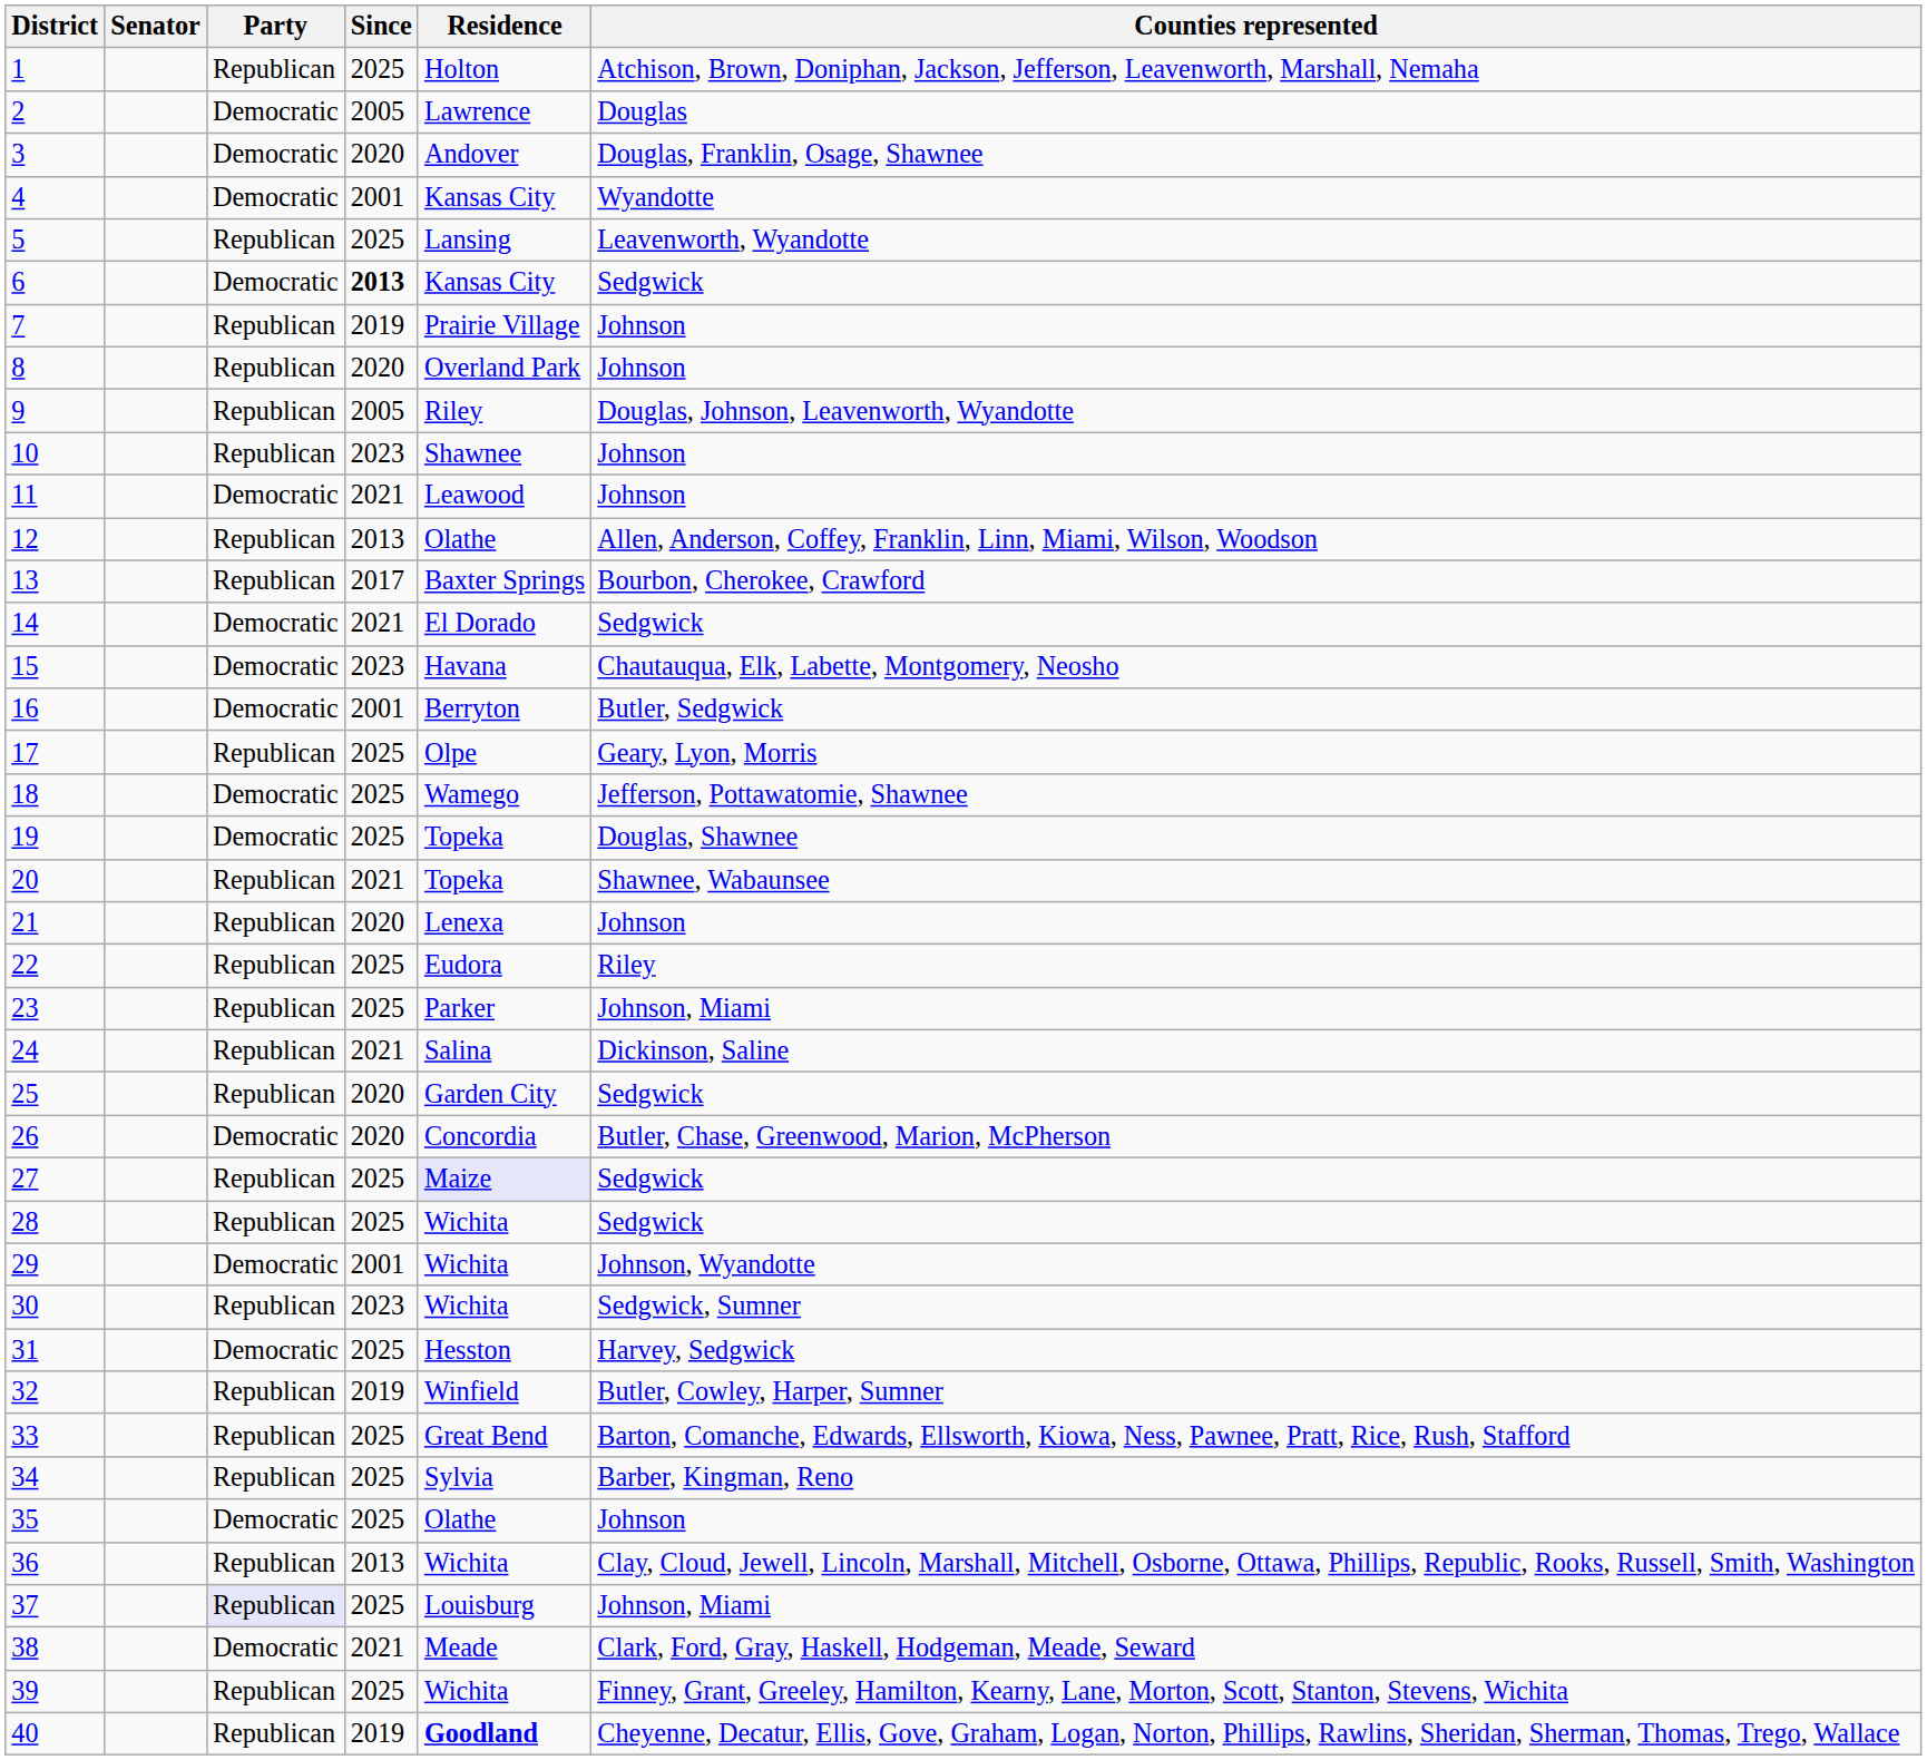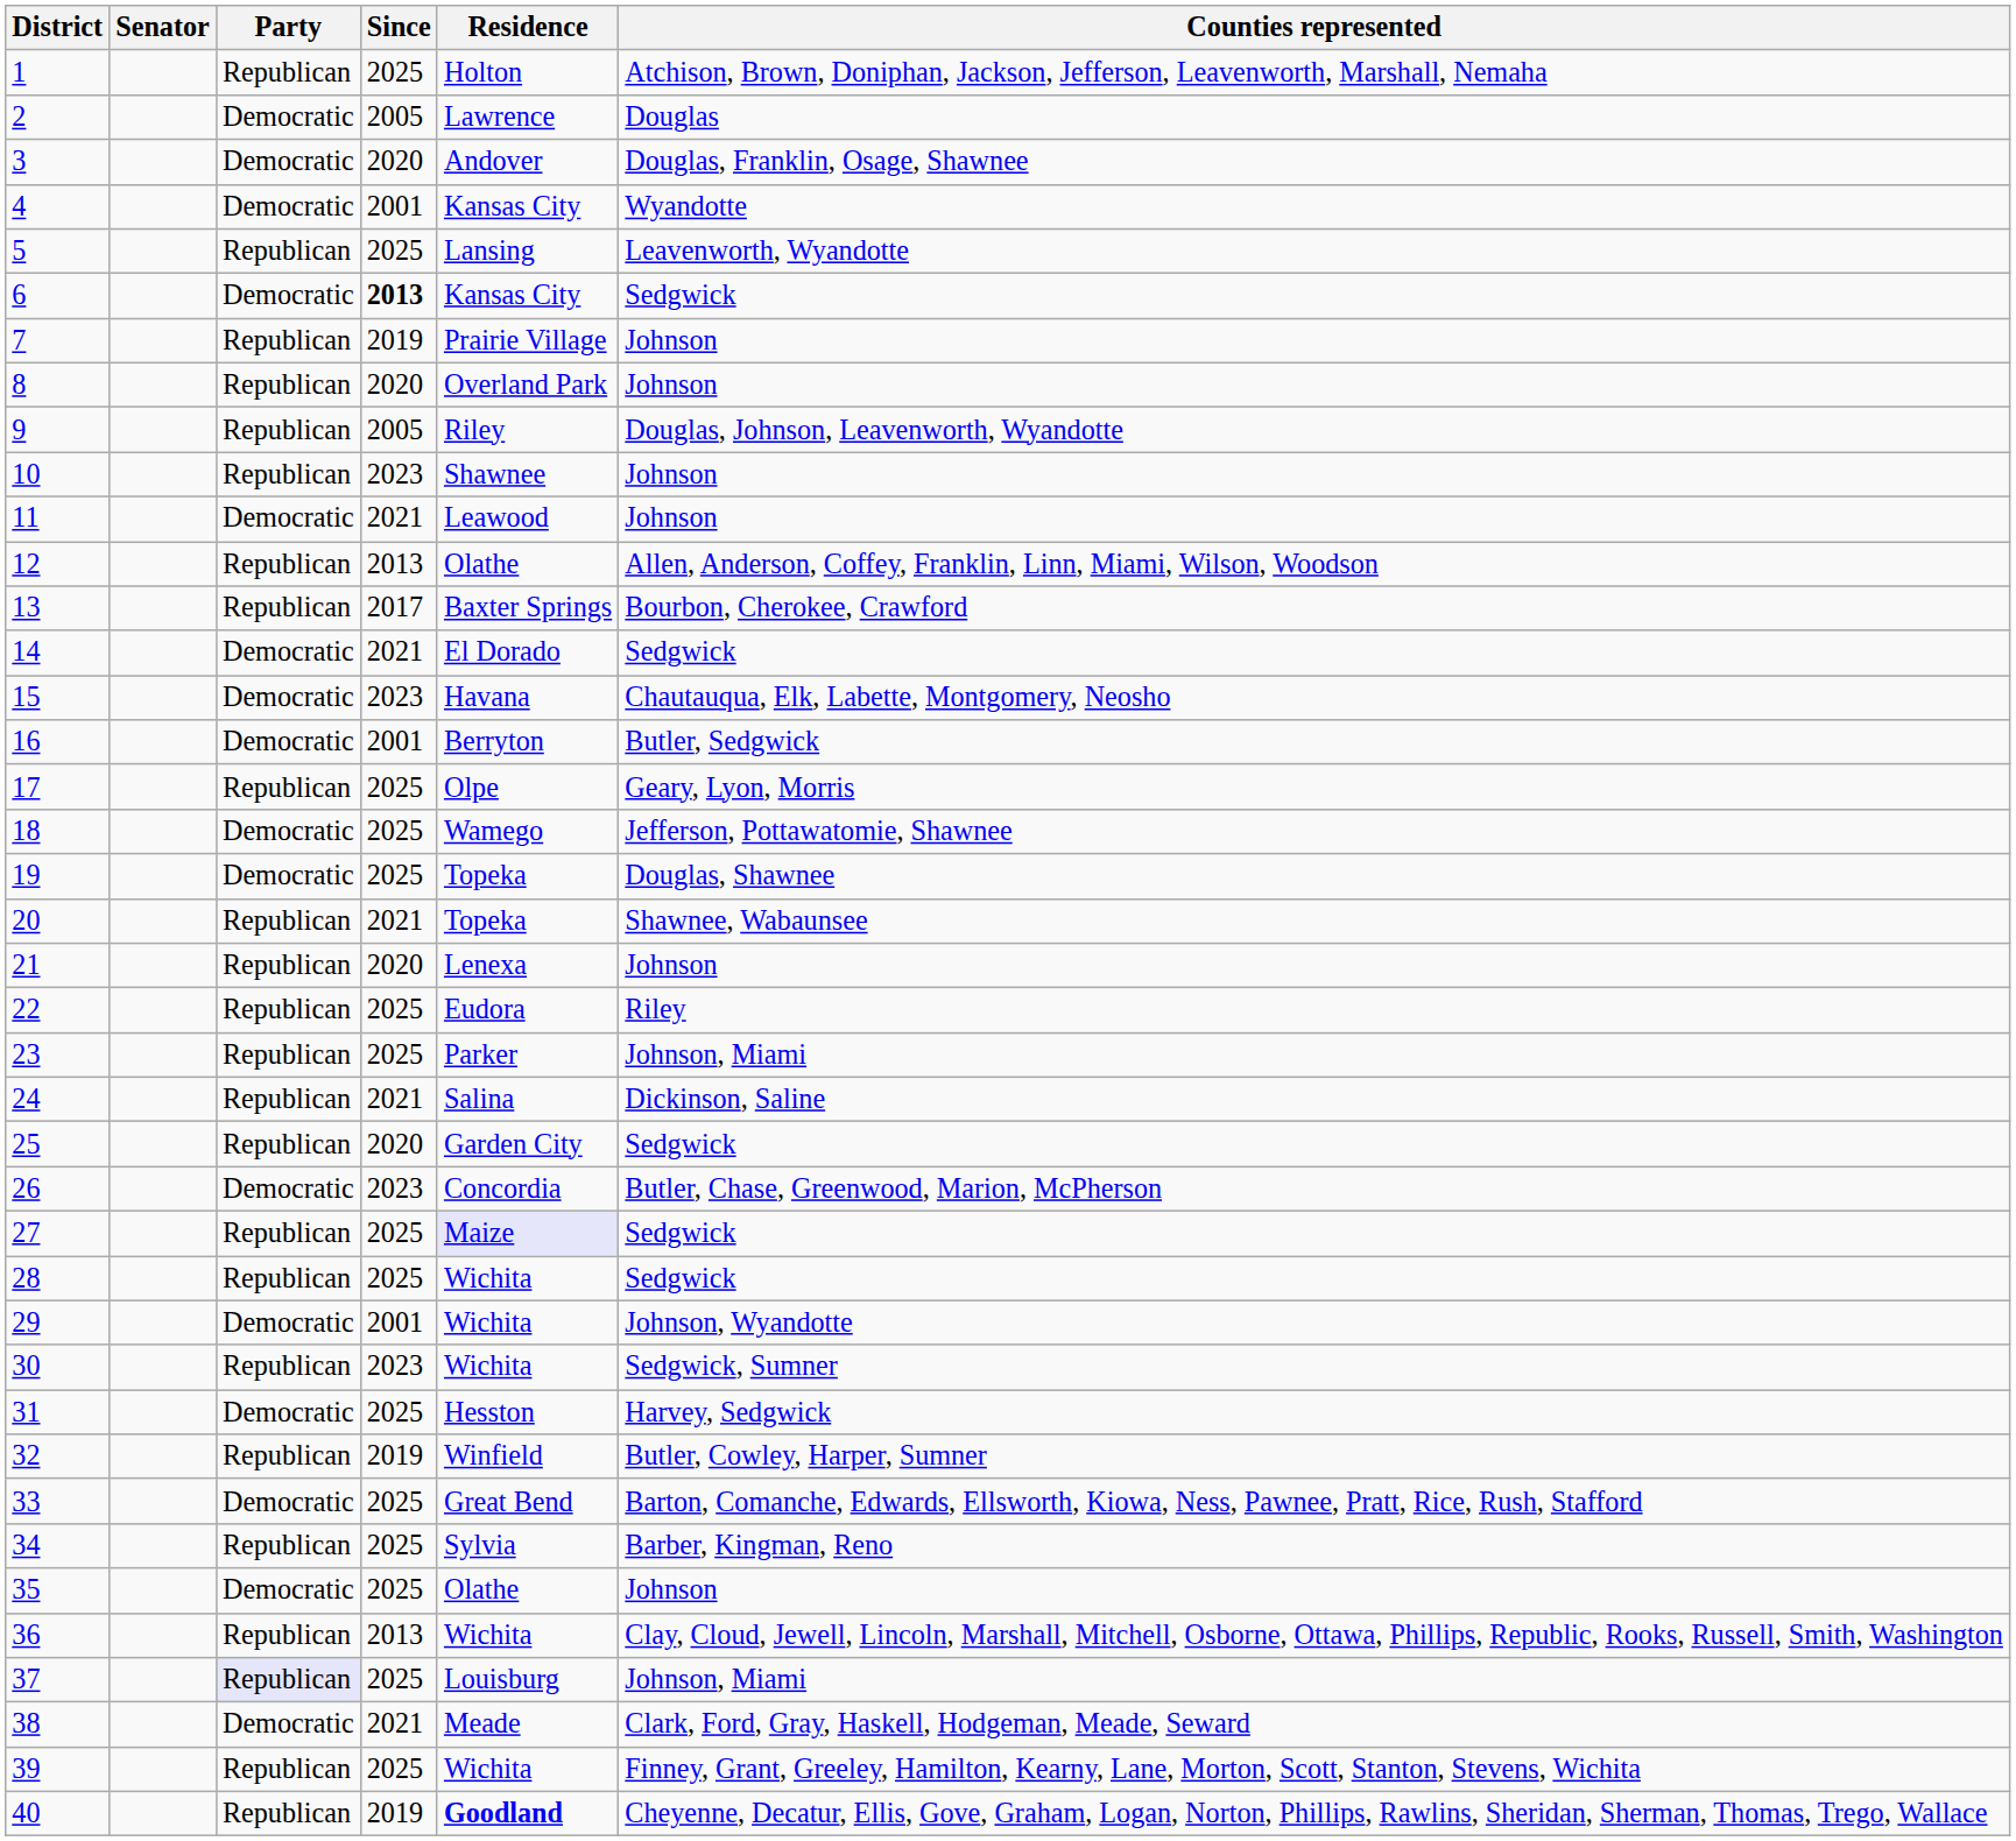 <table class= "sortable wikitable">
 <tr>
 <th>District</th>
 <th>Senator</th>
 <th>Party</th>
 <th>Since</th>
 <th>Residence</th>
 <th>Counties represented</th>
 </tr>
 <tr>
 <td><a href='#'>1</a></td>
 <td></td>
 <td>Republican</td>
 <td>2025</td>
 <td><a href='#'>Holton</a></td>
 <td><a href='#'>Atchison</a>, <a href='#'>Brown</a>, <a href='#'>Doniphan</a>, <a href='#'>Jackson</a>, <a href='#'>Jefferson</a>, <a href='#'>Leavenworth</a>, <a href='#'>Marshall</a>, <a href='#'>Nemaha</a></td>
 </tr>
 <tr>
 <td><a href='#'>2</a></td>
 <td></td>
 <td>Democratic</td>
 <td>2005</td>
 <td><a href='#'>Lawrence</a></td>
 <td><a href='#'>Douglas</a></td>
 </tr>
 <tr>
 <td><a href='#'>3</a></td>
 <td></td>
 <td>Democratic</td>
 <td>2020</td>
 <td><a href='#'>Andover</a></td>
 <td><a href='#'>Douglas</a>, <a href='#'>Franklin</a>, <a href='#'>Osage</a>, <a href='#'>Shawnee</a></td>
 </tr>
 <tr>
 <td><a href='#'>4</a></td>
 <td></td>
 <td>Democratic</td>
 <td>2001</td>
 <td><a href='#'>Kansas City</a></td>
 <td><a href='#'>Wyandotte</a></td>
 </tr>
 <tr>
 <td><a href='#'>5</a></td>
 <td></td>
 <td>Republican</td>
 <td>2025</td>
 <td><a href='#'>Lansing</a></td>
 <td><a href='#'>Leavenworth</a>, <a href='#'>Wyandotte</a></td>
 </tr>
 <tr>
 <td><a href='#'>6</a></td>
 <td></td>
 <td>Democratic</td>
 <td><strong>2013</strong></td>
 <td><a href='#'>Kansas City</a></td>
 <td><a href='#'>Sedgwick</a></td>
 </tr>
 <tr>
 <td><a href='#'>7</a></td>
 <td></td>
 <td>Republican</td>
 <td>2019</td>
 <td><a href='#'>Prairie Village</a></td>
 <td><a href='#'>Johnson</a></td>
 </tr>
 <tr>
 <td><a href='#'>8</a></td>
 <td></td>
 <td>Republican</td>
 <td>2020</td>
 <td><a href='#'>Overland Park</a></td>
 <td><a href='#'>Johnson</a></td>
 </tr>
 <tr>
 <td><a href='#'>9</a></td>
 <td></td>
 <td>Republican</td>
 <td>2005</td>
 <td><a href='#'>Riley</a></td>
 <td><a href='#'>Douglas</a>, <a href='#'>Johnson</a>, <a href='#'>Leavenworth</a>, <a href='#'>Wyandotte</a></td>
 </tr>
 <tr>
 <td><a href='#'>10</a></td>
 <td></td>
 <td>Republican</td>
 <td>2023</td>
 <td><a href='#'>Shawnee</a></td>
 <td><a href='#'>Johnson</a></td>
 </tr>
 <tr>
 <td><a href='#'>11</a></td>
 <td></td>
 <td>Democratic</td>
 <td>2021</td>
 <td><a href='#'>Leawood</a></td>
 <td><a href='#'>Johnson</a></td>
 </tr>
 <tr>
 <td><a href='#'>12</a></td>
 <td></td>
 <td>Republican</td>
 <td>2013</td>
 <td><a href='#'>Olathe</a></td>
 <td><a href='#'>Allen</a>, <a href='#'>Anderson</a>, <a href='#'>Coffey</a>, <a href='#'>Franklin</a>, <a href='#'>Linn</a>, <a href='#'>Miami</a>, <a href='#'>Wilson</a>, <a href='#'>Woodson</a></td>
 </tr>
 <tr>
 <td><a href='#'>13</a></td>
 <td></td>
 <td>Republican</td>
 <td>2017</td>
 <td><a href='#'>Baxter Springs</a></td>
 <td><a href='#'>Bourbon</a>, <a href='#'>Cherokee</a>, <a href='#'>Crawford</a></td>
 </tr>
 <tr>
 <td><a href='#'>14</a></td>
 <td></td>
 <td>Democratic</td>
 <td>2021</td>
 <td><a href='#'>El Dorado</a></td>
 <td><a href='#'>Sedgwick</a></td>
 </tr>
 <tr>
 <td><a href='#'>15</a></td>
 <td></td>
 <td>Democratic</td>
 <td>2023</td>
 <td><a href='#'>Havana</a></td>
 <td><a href='#'>Chautauqua</a>, <a href='#'>Elk</a>, <a href='#'>Labette</a>, <a href='#'>Montgomery</a>, <a href='#'>Neosho</a></td>
 </tr>
 <tr>
 <td><a href='#'>16</a></td>
 <td></td>
 <td>Democratic</td>
 <td>2001</td>
 <td><a href='#'>Berryton</a></td>
 <td><a href='#'>Butler</a>, <a href='#'>Sedgwick</a></td>
 </tr>
 <tr>
 <td><a href='#'>17</a></td>
 <td></td>
 <td>Republican</td>
 <td>2025</td>
 <td><a href='#'>Olpe</a></td>
 <td><a href='#'>Geary</a>, <a href='#'>Lyon</a>, <a href='#'>Morris</a></td>
 </tr>
 <tr>
 <td><a href='#'>18</a></td>
 <td></td>
 <td>Democratic</td>
 <td>2025</td>
 <td><a href='#'>Wamego</a></td>
 <td><a href='#'>Jefferson</a>, <a href='#'>Pottawatomie</a>, <a href='#'>Shawnee</a></td>
 </tr>
 <tr>
 <td><a href='#'>19</a></td>
 <td></td>
 <td>Democratic</td>
 <td>2025</td>
 <td><a href='#'>Topeka</a></td>
 <td><a href='#'>Douglas</a>, <a href='#'>Shawnee</a></td>
 </tr>
 <tr>
 <td><a href='#'>20</a></td>
 <td></td>
 <td>Republican</td>
 <td>2021</td>
 <td><a href='#'>Topeka</a></td>
 <td><a href='#'>Shawnee</a>, <a href='#'>Wabaunsee</a></td>
 </tr>
 <tr>
 <td><a href='#'>21</a></td>
 <td></td>
 <td>Republican</td>
 <td>2020</td>
 <td><a href='#'>Lenexa</a></td>
 <td><a href='#'>Johnson</a></td>
 </tr>
 <tr>
 <td><a href='#'>22</a></td>
 <td></td>
 <td>Republican</td>
 <td>2025</td>
 <td><a href='#'>Eudora</a></td>
 <td><a href='#'>Riley</a></td>
 </tr>
 <tr>
 <td><a href='#'>23</a></td>
 <td></td>
 <td>Republican</td>
 <td>2025</td>
 <td><a href='#'>Parker</a></td>
 <td><a href='#'>Johnson</a>, <a href='#'>Miami</a></td>
 </tr>
 <tr>
 <td><a href='#'>24</a></td>
 <td></td>
 <td>Republican</td>
 <td>2021</td>
 <td><a href='#'>Salina</a></td>
 <td><a href='#'>Dickinson</a>, <a href='#'>Saline</a></td>
 </tr>
 <tr>
 <td><a href='#'>25</a></td>
 <td></td>
 <td>Republican</td>
 <td>2020</td>
 <td><a href='#'>Garden City</a></td>
 <td><a href='#'>Sedgwick</a></td>
 </tr>
 <tr>
 <td><a href='#'>26</a></td>
 <td></td>
 <td>Democratic</td>
-<td>2020</td>
+<td>2023</td>
 <td><a href='#'>Concordia</a></td>
 <td><a href='#'>Butler</a>, <a href='#'>Chase</a>, <a href='#'>Greenwood</a>, <a href='#'>Marion</a>, <a href='#'>McPherson</a></td>
 </tr>
 <tr>
 <td><a href='#'>27</a></td>
 <td></td>
 <td>Republican</td>
 <td>2025</td>
 <td style="background: lavender;"><a href='#'>Maize</a></td>
 <td><a href='#'>Sedgwick</a></td>
 </tr>
 <tr>
 <td><a href='#'>28</a></td>
 <td></td>
 <td>Republican</td>
 <td>2025</td>
 <td><a href='#'>Wichita</a></td>
 <td><a href='#'>Sedgwick</a></td>
 </tr>
 <tr>
 <td><a href='#'>29</a></td>
 <td></td>
 <td>Democratic</td>
 <td>2001</td>
 <td><a href='#'>Wichita</a></td>
 <td><a href='#'>Johnson</a>, <a href='#'>Wyandotte</a></td>
 </tr>
 <tr>
 <td><a href='#'>30</a></td>
 <td></td>
 <td>Republican</td>
 <td>2023</td>
 <td><a href='#'>Wichita</a></td>
 <td><a href='#'>Sedgwick</a>, <a href='#'>Sumner</a></td>
 </tr>
 <tr>
 <td><a href='#'>31</a></td>
 <td></td>
 <td>Democratic</td>
 <td>2025</td>
 <td><a href='#'>Hesston</a></td>
 <td><a href='#'>Harvey</a>, <a href='#'>Sedgwick</a></td>
 </tr>
 <tr>
 <td><a href='#'>32</a></td>
 <td></td>
 <td>Republican</td>
 <td>2019</td>
 <td><a href='#'>Winfield</a></td>
 <td><a href='#'>Butler</a>, <a href='#'>Cowley</a>, <a href='#'>Harper</a>, <a href='#'>Sumner</a></td>
 </tr>
 <tr>
 <td><a href='#'>33</a></td>
 <td></td>
-<td>Republican</td>
+<td>Democratic</td>
 <td>2025</td>
 <td><a href='#'>Great Bend</a></td>
 <td><a href='#'>Barton</a>, <a href='#'>Comanche</a>, <a href='#'>Edwards</a>, <a href='#'>Ellsworth</a>, <a href='#'>Kiowa</a>, <a href='#'>Ness</a>, <a href='#'>Pawnee</a>, <a href='#'>Pratt</a>, <a href='#'>Rice</a>, <a href='#'>Rush</a>, <a href='#'>Stafford</a></td>
 </tr>
 <tr>
 <td><a href='#'>34</a></td>
 <td></td>
 <td>Republican</td>
 <td>2025</td>
 <td><a href='#'>Sylvia</a></td>
 <td><a href='#'>Barber</a>, <a href='#'>Kingman</a>, <a href='#'>Reno</a></td>
 </tr>
 <tr>
 <td><a href='#'>35</a></td>
 <td></td>
 <td>Democratic</td>
 <td>2025</td>
 <td><a href='#'>Olathe</a></td>
 <td><a href='#'>Johnson</a></td>
 </tr>
 <tr>
 <td><a href='#'>36</a></td>
 <td></td>
 <td>Republican</td>
 <td>2013</td>
 <td><a href='#'>Wichita</a></td>
 <td><a href='#'>Clay</a>, <a href='#'>Cloud</a>, <a href='#'>Jewell</a>, <a href='#'>Lincoln</a>, <a href='#'>Marshall</a>, <a href='#'>Mitchell</a>, <a href='#'>Osborne</a>, <a href='#'>Ottawa</a>, <a href='#'>Phillips</a>, <a href='#'>Republic</a>, <a href='#'>Rooks</a>, <a href='#'>Russell</a>, <a href='#'>Smith</a>, <a href='#'>Washington</a></td>
 </tr>
 <tr>
 <td><a href='#'>37</a></td>
 <td></td>
 <td style="background: lavender;">Republican</td>
 <td>2025</td>
 <td><a href='#'>Louisburg</a></td>
 <td><a href='#'>Johnson</a>, <a href='#'>Miami</a></td>
 </tr>
 <tr>
 <td><a href='#'>38</a></td>
 <td></td>
 <td>Democratic</td>
 <td>2021</td>
 <td><a href='#'>Meade</a></td>
 <td><a href='#'>Clark</a>, <a href='#'>Ford</a>, <a href='#'>Gray</a>, <a href='#'>Haskell</a>, <a href='#'>Hodgeman</a>, <a href='#'>Meade</a>, <a href='#'>Seward</a></td>
 </tr>
 <tr>
 <td><a href='#'>39</a></td>
 <td></td>
 <td>Republican</td>
 <td>2025</td>
 <td><a href='#'>Wichita</a></td>
 <td><a href='#'>Finney</a>, <a href='#'>Grant</a>, <a href='#'>Greeley</a>, <a href='#'>Hamilton</a>, <a href='#'>Kearny</a>, <a href='#'>Lane</a>, <a href='#'>Morton</a>, <a href='#'>Scott</a>, <a href='#'>Stanton</a>, <a href='#'>Stevens</a>, <a href='#'>Wichita</a></td>
 </tr>
 <tr>
 <td><a href='#'>40</a></td>
 <td></td>
 <td>Republican</td>
 <td>2019</td>
 <td><strong><a href='#'>Goodland</a></strong></td>
 <td><a href='#'>Cheyenne</a>, <a href='#'>Decatur</a>, <a href='#'>Ellis</a>, <a href='#'>Gove</a>, <a href='#'>Graham</a>, <a href='#'>Logan</a>, <a href='#'>Norton</a>, <a href='#'>Phillips</a>, <a href='#'>Rawlins</a>, <a href='#'>Sheridan</a>, <a href='#'>Sherman</a>, <a href='#'>Thomas</a>, <a href='#'>Trego</a>, <a href='#'>Wallace</a></td>
 </tr>
 </table>
